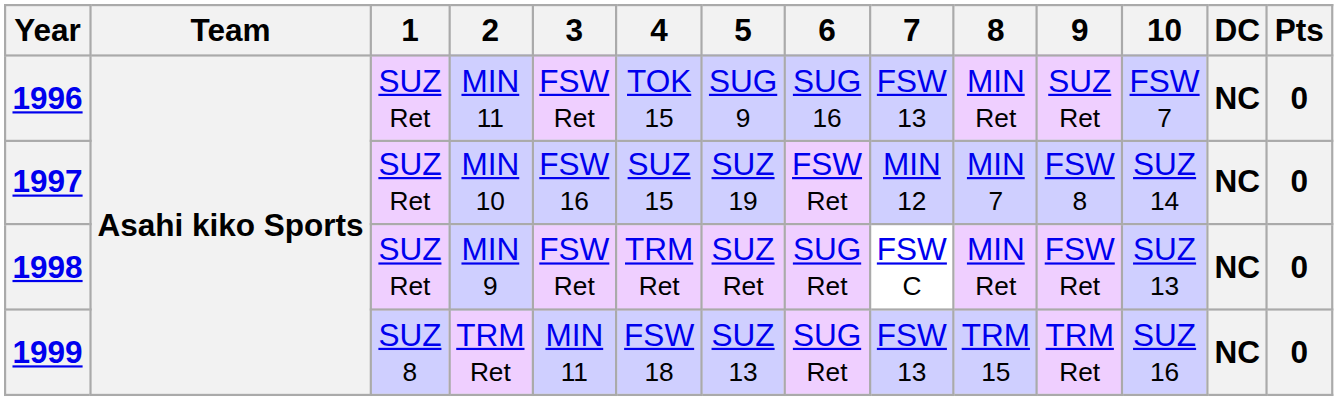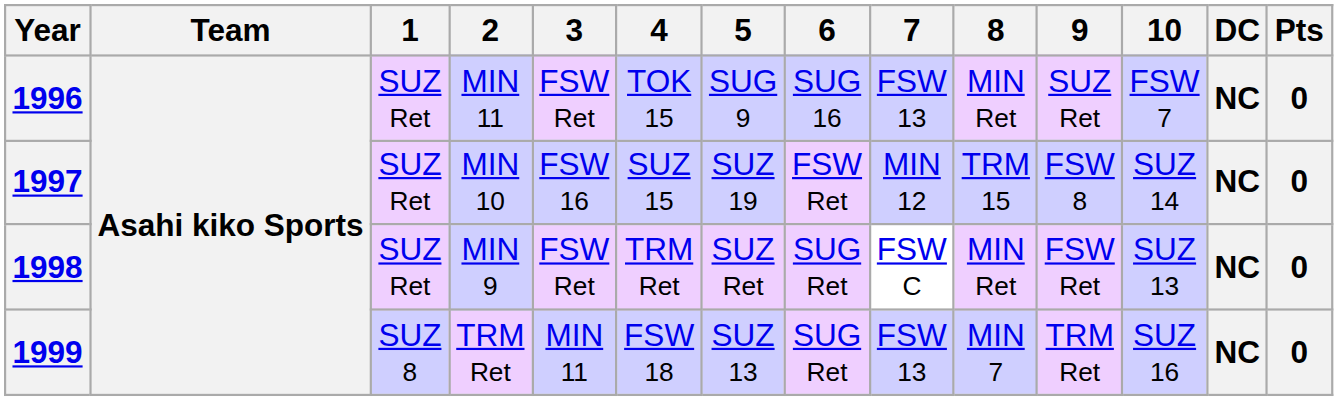 <table class="wikitable" style="text-align:center; font-size:90%">
 <tr>
 <th>Year</th>
 <th>Team</th>
 <th>1</th>
 <th>2</th>
 <th>3</th>
 <th>4</th>
 <th>5</th>
 <th>6</th>
 <th>7</th>
 <th>8</th>
 <th>9</th>
 <th>10</th>
 <th>DC</th>
 <th>Pts</th>
 </tr>
 <tr>
 <th><a href='#'>1996</a></th>
 <th rowspan="4">Asahi kiko Sports</th>
 <td bgcolor="#EFCFFF"><a href='#'>SUZ</a><br><small>Ret</small></td>
 <td bgcolor="#CFCFFF"><a href='#'>MIN</a><br><small>11</small></td>
 <td bgcolor="#EFCFFF"><a href='#'>FSW</a><br><small>Ret</small></td>
 <td bgcolor="#CFCFFF"><a href='#'>TOK</a><br><small>15</small></td>
 <td bgcolor="#CFCFFF"><a href='#'>SUG</a><br><small>9</small></td>
 <td bgcolor="#CFCFFF"><a href='#'>SUG</a><br><small>16</small></td>
 <td bgcolor="#CFCFFF"><a href='#'>FSW</a><br><small>13</small></td>
 <td bgcolor="#EFCFFF"><a href='#'>MIN</a><br><small>Ret</small></td>
 <td bgcolor="#EFCFFF"><a href='#'>SUZ</a><br><small>Ret</small></td>
 <td bgcolor="#CFCFFF"><a href='#'>FSW</a><br><small>7</small></td>
 <th>NC</th>
 <th>0</th>
 </tr>
 <tr>
 <th><a href='#'>1997</a></th>
 <td bgcolor="#EFCFFF"><a href='#'>SUZ</a><br><small>Ret</small></td>
 <td bgcolor="#CFCFFF"><a href='#'>MIN</a><br><small>10</small></td>
 <td bgcolor="#CFCFFF"><a href='#'>FSW</a><br><small>16</small></td>
 <td bgcolor="#CFCFFF"><a href='#'>SUZ</a><br><small>15</small></td>
 <td bgcolor="#CFCFFF"><a href='#'>SUZ</a><br><small>19</small></td>
 <td bgcolor="#EFCFFF"><a href='#'>FSW</a><br><small>Ret</small></td>
 <td bgcolor="#CFCFFF"><a href='#'>MIN</a><br><small>12</small></td>
-<td bgcolor="#CFCFFF"><a href='#'>MIN</a><br><small>7</small></td>
+<td bgcolor="#CFCFFF"><a href='#'>TRM</a><br><small>15</small></td>
 <td bgcolor="#CFCFFF"><a href='#'>FSW</a><br><small>8</small></td>
 <td bgcolor="#CFCFFF"><a href='#'>SUZ</a><br><small>14</small></td>
 <th>NC</th>
 <th>0</th>
 </tr>
 <tr>
 <th><a href='#'>1998</a></th>
 <td bgcolor="#EFCFFF"><a href='#'>SUZ</a><br><small>Ret</small></td>
 <td bgcolor="#CFCFFF"><a href='#'>MIN</a><br><small>9</small></td>
 <td bgcolor="#EFCFFF"><a href='#'>FSW</a><br><small>Ret</small></td>
 <td bgcolor="#EFCFFF"><a href='#'>TRM</a><br><small>Ret</small></td>
 <td bgcolor="#EFCFFF"><a href='#'>SUZ</a><br><small>Ret</small></td>
 <td bgcolor="#EFCFFF"><a href='#'>SUG</a><br><small>Ret</small></td>
 <td bgcolor="#FFFFFF"><a href='#'>FSW</a><br><small>C</small></td>
 <td bgcolor="#EFCFFF"><a href='#'>MIN</a><br><small>Ret</small></td>
 <td bgcolor="#EFCFFF"><a href='#'>FSW</a><br><small>Ret</small></td>
 <td bgcolor="#CFCFFF"><a href='#'>SUZ</a><br><small>13</small></td>
 <th>NC</th>
 <th>0</th>
 </tr>
 <tr>
 <th><a href='#'>1999</a></th>
 <td bgcolor="#CFCFFF"><a href='#'>SUZ</a><br><small>8</small></td>
 <td bgcolor="#EFCFFF"><a href='#'>TRM</a><br><small>Ret</small></td>
 <td bgcolor="#CFCFFF"><a href='#'>MIN</a><br><small>11</small></td>
 <td bgcolor="#CFCFFF"><a href='#'>FSW</a><br><small>18</small></td>
 <td bgcolor="#CFCFFF"><a href='#'>SUZ</a><br><small>13</small></td>
 <td bgcolor="#EFCFFF"><a href='#'>SUG</a><br><small>Ret</small></td>
 <td bgcolor="#CFCFFF"><a href='#'>FSW</a><br><small>13</small></td>
-<td bgcolor="#CFCFFF"><a href='#'>TRM</a><br><small>15</small></td>
+<td bgcolor="#CFCFFF"><a href='#'>MIN</a><br><small>7</small></td>
 <td bgcolor="#EFCFFF"><a href='#'>TRM</a><br><small>Ret</small></td>
 <td bgcolor="#CFCFFF"><a href='#'>SUZ</a><br><small>16</small></td>
 <th>NC</th>
 <th>0</th>
 </tr>
 </table>
